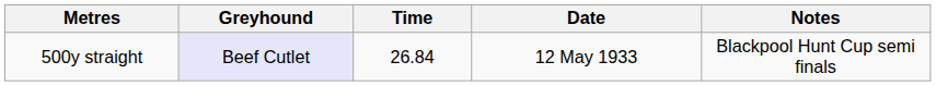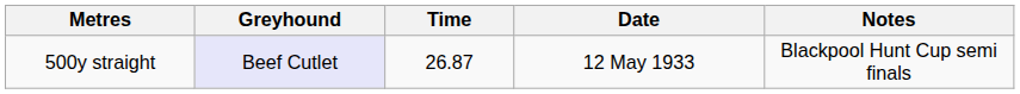 <table class="wikitable" style="font-size: 100%">
 <tr>
 <th width=150>Metres</th>
 <th width=150>Greyhound</th>
 <th width=100>Time</th>
 <th width=200>Date</th>
 <th width=200>Notes</th>
 </tr>
 <tr align=center>
 <td>500y straight</td>
 <td style="background: lavender;">Beef Cutlet</td>
-<td>26.84</td>
+<td>26.87</td>
 <td>12 May 1933</td>
 <td>Blackpool Hunt Cup semi finals</td>
 </tr>
 </table>
